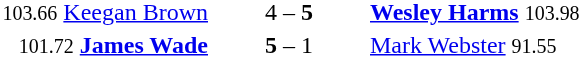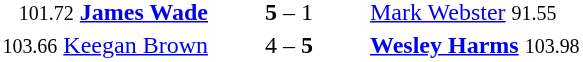 <table style="text-align:center">
 <tr>
 <th width=223></th>
 <th width=100></th>
 <th width=223></th>
 </tr>
 <tr>
+<td align=right><small>101.72</small> <strong><a href='#'>James Wade</a></strong> </td>
+<td><strong>5</strong> – 1</td>
+<td align=left> <a href='#'>Mark Webster</a> <small>91.55</small></td>
+</tr>
+<tr>
 <td align=right><small>103.66</small> <a href='#'>Keegan Brown</a> </td>
 <td>4 – <strong>5</strong></td>
 <td align=left> <strong><a href='#'>Wesley Harms</a></strong> <small>103.98</small></td>
 </tr>
-<tr>
-<td align=right><small>101.72</small> <strong><a href='#'>James Wade</a></strong> </td>
-<td><strong>5</strong> – 1</td>
-<td align=left> <a href='#'>Mark Webster</a> <small>91.55</small></td>
-</tr>
 </table>
